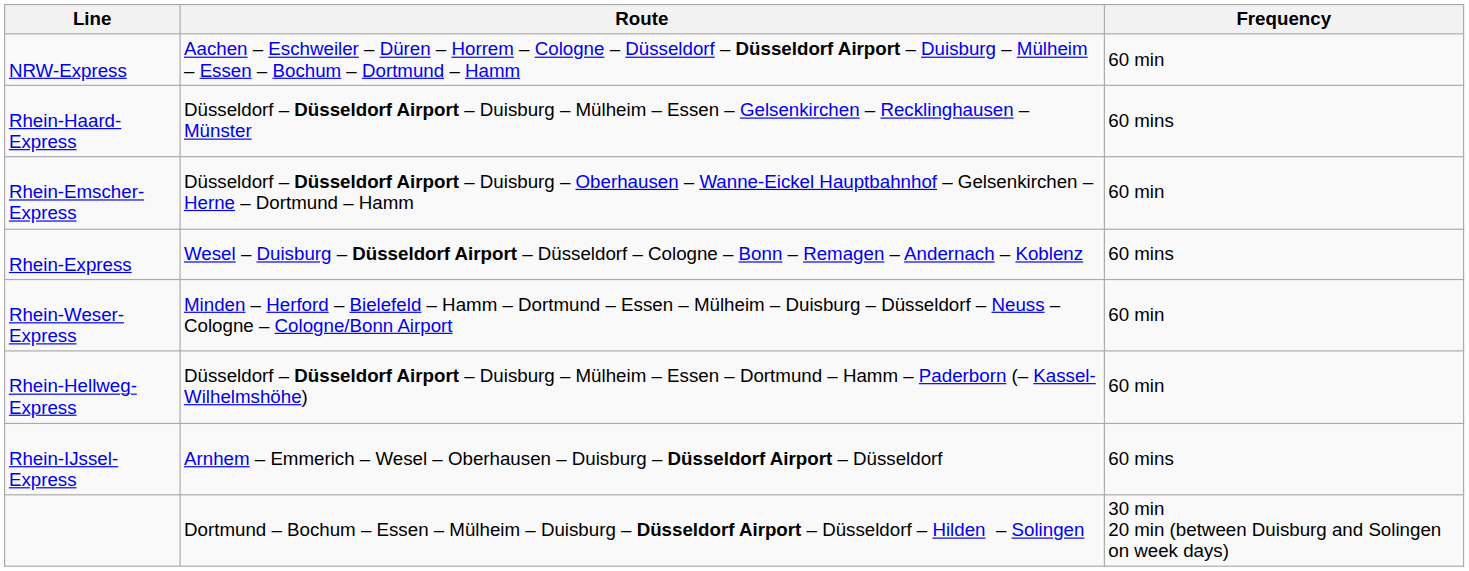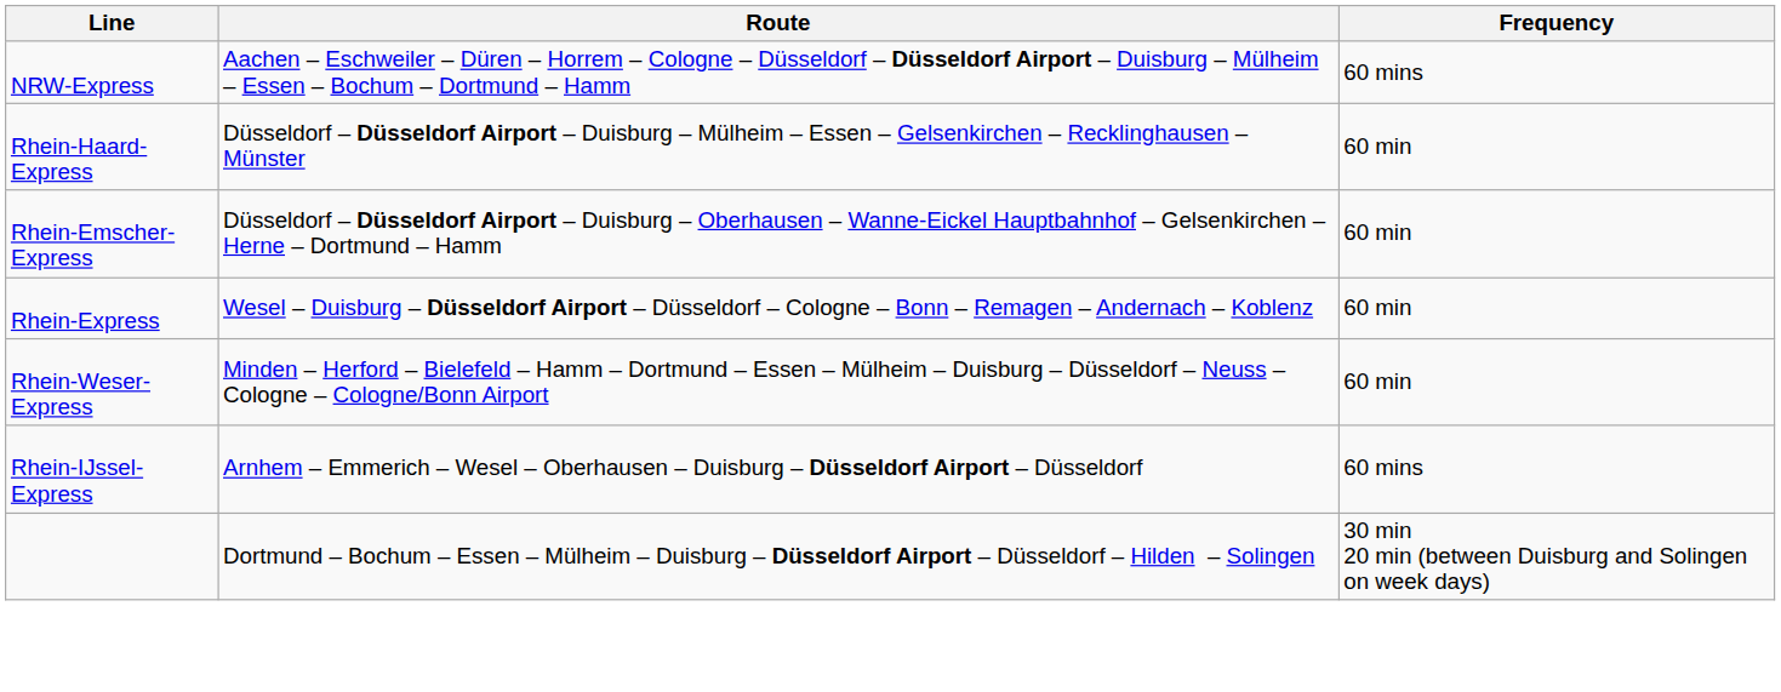 <table class="wikitable">
 <tr>
 <th>Line</th>
 <th>Route</th>
 <th>Frequency</th>
 </tr>
 <tr>
 <td> <br> <a href='#'>NRW-Express</a></td>
 <td><a href='#'>Aachen</a> – <a href='#'>Eschweiler</a> – <a href='#'>Düren</a> – <a href='#'>Horrem</a> – <a href='#'>Cologne</a> – <a href='#'>Düsseldorf</a> – <strong>Düsseldorf Airport</strong> – <a href='#'>Duisburg</a> – <a href='#'>Mülheim</a> – <a href='#'>Essen</a> – <a href='#'>Bochum</a> – <a href='#'>Dortmund</a> – <a href='#'>Hamm</a></td>
-<td>60 min</td>
+<td>60 mins</td>
 </tr>
 <tr>
 <td> <br> <a href='#'>Rhein-Haard-Express</a></td>
 <td>Düsseldorf – <strong>Düsseldorf Airport</strong> – Duisburg – Mülheim – Essen – <a href='#'>Gelsenkirchen</a> – <a href='#'>Recklinghausen</a> – <a href='#'>Münster</a></td>
-<td>60 mins</td>
+<td>60 min</td>
 </tr>
 <tr>
 <td> <br> <a href='#'>Rhein-Emscher-Express</a></td>
 <td>Düsseldorf – <strong>Düsseldorf Airport</strong> – Duisburg – <a href='#'>Oberhausen</a> – <a href='#'>Wanne-Eickel Hauptbahnhof</a> – Gelsenkirchen – <a href='#'>Herne</a> – Dortmund – Hamm</td>
 <td>60 min</td>
 </tr>
 <tr>
 <td> <br> <a href='#'>Rhein-Express</a></td>
 <td><a href='#'>Wesel</a> –  <a href='#'>Duisburg</a> – <strong>Düsseldorf Airport</strong> – Düsseldorf – Cologne – <a href='#'>Bonn</a> – <a href='#'>Remagen</a> – <a href='#'>Andernach</a> – <a href='#'>Koblenz</a></td>
-<td>60 mins</td>
+<td>60 min</td>
 </tr>
 <tr>
 <td> <br> <a href='#'>Rhein-Weser-Express</a></td>
 <td><a href='#'>Minden</a> – <a href='#'>Herford</a> – <a href='#'>Bielefeld</a> – Hamm – Dortmund – Essen – Mülheim – Duisburg –  Düsseldorf – <a href='#'>Neuss</a> – Cologne – <a href='#'>Cologne/Bonn Airport</a></td>
-<td>60 min</td>
-</tr>
-<tr>
-<td> <br> <a href='#'>Rhein-Hellweg-Express</a></td>
-<td>Düsseldorf – <strong>Düsseldorf Airport</strong> – Duisburg – Mülheim – Essen – Dortmund – Hamm – <a href='#'>Paderborn</a> (– <a href='#'>Kassel-Wilhelmshöhe</a>)</td>
 <td>60 min</td>
 </tr>
 <tr>
 <td> <br> <a href='#'>Rhein-IJssel-Express</a></td>
 <td><a href='#'>Arnhem</a> – Emmerich – Wesel – Oberhausen – Duisburg – <strong>Düsseldorf Airport</strong> – Düsseldorf</td>
 <td>60 mins</td>
 </tr>
 <tr>
 <td></td>
 <td>Dortmund – Bochum – Essen – Mülheim – Duisburg – <strong>Düsseldorf Airport</strong> – Düsseldorf – <a href='#'>Hilden</a>  – <a href='#'>Solingen</a></td>
 <td>30 min <br> 20 min (between Duisburg and Solingen on week days)</td>
 </tr>
 </table>
